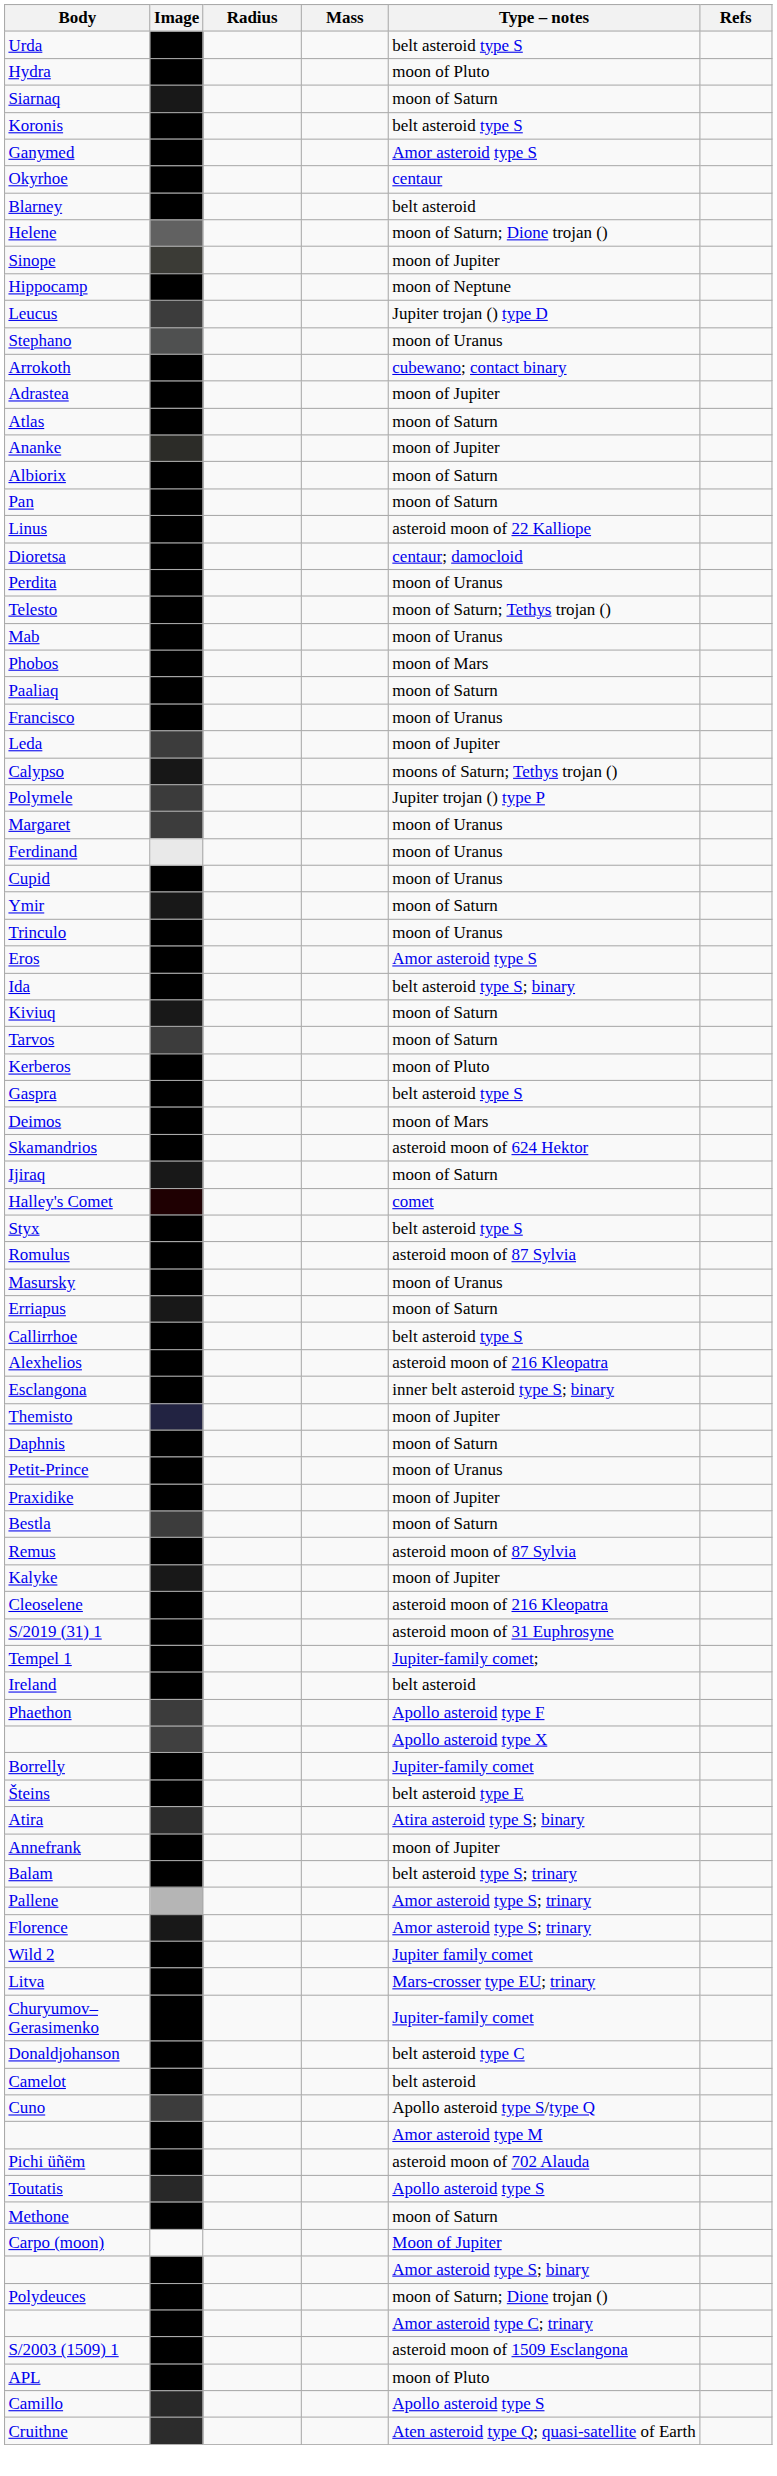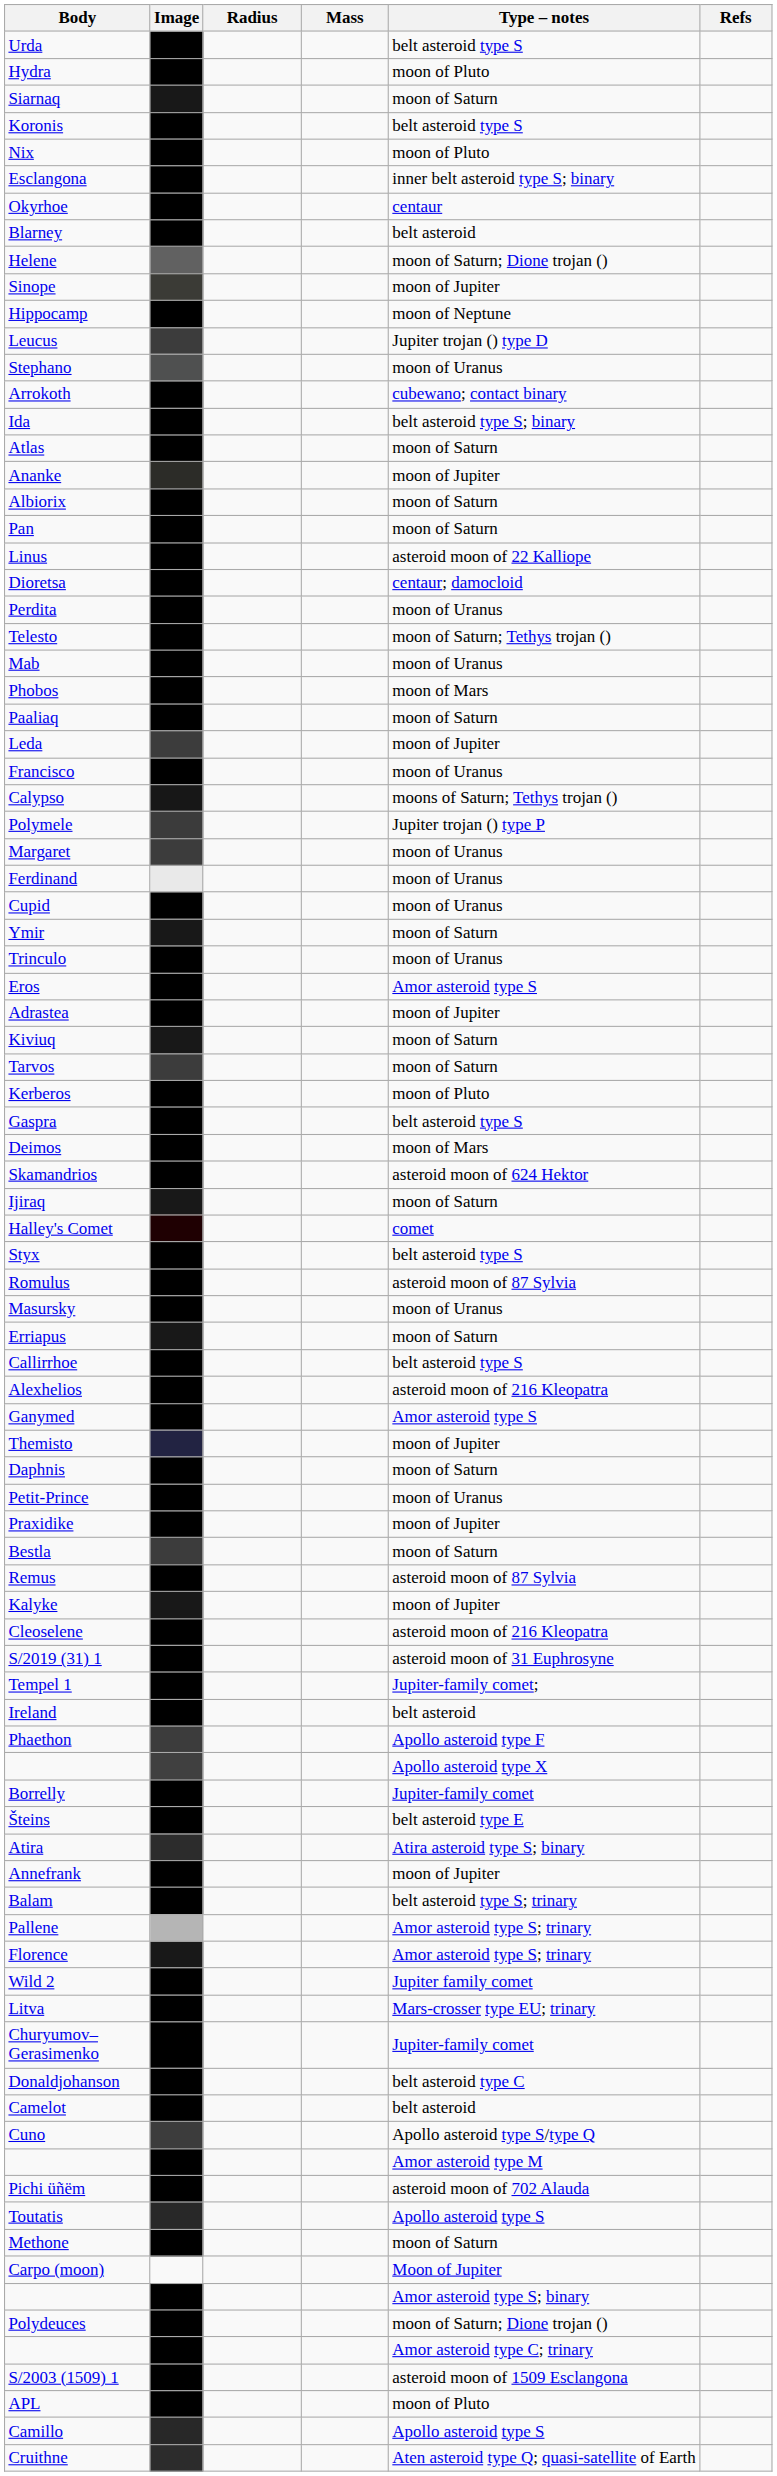 <table class="wikitable sortable sticky-header-multi">
 <tr>
 <th style="font-weight:normal; width:130px;"><strong>Body</strong></th>
 <th class="unsortable">Image</th>
 <th data-sort- type="number"  style="width:85px; font-weight:normal;"><strong>Radius</strong><br><strong></strong></th>
 <th data-sort- type="number" style="width:75px;">Mass<br></th>
 <th>Type – notes</th>
 <th class="unsortable" style="font-weight: normal; width: 3.8em; text-align: center;"><strong>Refs</strong><br><strong></strong><strong></strong></th>
 </tr>
 <tr>
 <td><a href='#'>Urda</a><br></td>
 <td bgcolor=black></td>
 <td align=center></td>
 <td align=center></td>
 <td>belt asteroid <a href='#'>type S</a></td>
 <td align=center></td>
 </tr>
 <tr>
 <td><a href='#'>Hydra</a><br></td>
 <td bgcolor=black></td>
 <td align=center></td>
 <td align=center></td>
 <td>moon of Pluto</td>
 <td align=center></td>
 </tr>
 <tr>
 <td><a href='#'>Siarnaq</a><br></td>
 <td style="background:#181818;"></td>
 <td align=center></td>
 <td align=center></td>
 <td>moon of Saturn</td>
 <td align=center></td>
 </tr>
 <tr>
 <td><a href='#'>Koronis</a><br></td>
 <td bgcolor=black></td>
 <td align=center></td>
 <td align=center></td>
 <td>belt asteroid <a href='#'>type S</a></td>
 <td align=center></td>
 </tr>
 <tr>
-<td><a href='#'>Ganymed</a><br></td>
+<td><a href='#'>Nix</a><br></td>
 <td bgcolor=black></td>
 <td align=center></td>
 <td align=center></td>
-<td><a href='#'>Amor asteroid</a> <a href='#'>type S</a></td>
+<td>moon of Pluto</td>
+<td align=center></td>
+</tr>
+<tr>
+<td><a href='#'>Esclangona</a><br></td>
+<td bgcolor=black></td>
+<td align=center></td>
+<td align=center></td>
+<td>inner belt asteroid <a href='#'>type S</a>; <a href='#'>binary</a></td>
 <td align=center></td>
 </tr>
 <tr>
 <td><a href='#'>Okyrhoe</a><br></td>
 <td bgcolor=black></td>
 <td align=center></td>
 <td align=center></td>
 <td><a href='#'>centaur</a></td>
 <td align=center></td>
 </tr>
 <tr>
 <td><a href='#'>Blarney</a><br></td>
 <td bgcolor=black></td>
 <td align=center></td>
 <td align=center></td>
 <td>belt asteroid</td>
 <td align=center></td>
 </tr>
 <tr>
 <td><a href='#'>Helene</a><br></td>
 <td style="background:#616161;"></td>
 <td align=center></td>
 <td align=center></td>
 <td>moon of Saturn; <a href='#'>Dione</a> trojan ()</td>
 <td align=center></td>
 </tr>
 <tr>
 <td><a href='#'>Sinope</a><br></td>
 <td style="background:#3b3b36;"></td>
 <td align=center></td>
 <td align=center></td>
 <td>moon of Jupiter</td>
 <td align=center></td>
 </tr>
 <tr>
 <td><a href='#'>Hippocamp</a><br></td>
 <td bgcolor=black></td>
 <td align=center></td>
 <td align=center></td>
 <td>moon of Neptune</td>
 <td align=center></td>
 </tr>
 <tr>
 <td><a href='#'>Leucus</a><br></td>
 <td style="background:#3c3c3c;"></td>
 <td align=center></td>
 <td align=center></td>
 <td>Jupiter trojan () <a href='#'>type D</a></td>
 <td align=center></td>
 </tr>
 <tr>
 <td><a href='#'>Stephano</a><br></td>
 <td style="background:#4f5050;"></td>
 <td align=center></td>
 <td align=center></td>
 <td>moon of Uranus</td>
 <td align=center></td>
 </tr>
 <tr>
 <td><a href='#'>Arrokoth</a><br></td>
 <td bgcolor=black></td>
 <td align=center></td>
 <td align=center></td>
 <td><a href='#'>cubewano</a>; <a href='#'>contact binary</a></td>
 <td align=center></td>
 </tr>
 <tr>
-<td><a href='#'>Adrastea</a><br></td>
+<td><a href='#'>Ida</a><br></td>
 <td bgcolor=black></td>
 <td align=center></td>
 <td align=center></td>
-<td>moon of Jupiter</td>
+<td>belt asteroid <a href='#'>type S</a>; <a href='#'>binary</a></td>
 <td align=center></td>
 </tr>
 <tr>
 <td><a href='#'>Atlas</a><br></td>
 <td bgcolor=black></td>
 <td align=center></td>
 <td align=center></td>
 <td>moon of Saturn</td>
 <td align=center></td>
 </tr>
 <tr>
 <td><a href='#'>Ananke</a><br></td>
 <td style="background:#2c2c28;"></td>
 <td align=center></td>
 <td align=center></td>
 <td>moon of Jupiter</td>
 <td align=center></td>
 </tr>
 <tr>
 <td><a href='#'>Albiorix</a><br></td>
 <td bgcolor=black></td>
 <td align=center></td>
 <td align=center></td>
 <td>moon of Saturn</td>
 <td align=center></td>
 </tr>
 <tr>
 <td><a href='#'>Pan</a><br></td>
 <td bgcolor=black></td>
 <td align=center></td>
 <td align=center></td>
 <td>moon of Saturn</td>
 <td align=center></td>
 </tr>
 <tr>
 <td><a href='#'>Linus</a><br></td>
 <td bgcolor=black></td>
 <td align=center></td>
 <td align=center></td>
 <td>asteroid moon of <a href='#'>22 Kalliope</a></td>
 <td align=center></td>
 </tr>
 <tr>
 <td><a href='#'>Dioretsa</a><br></td>
 <td bgcolor=black></td>
 <td align=center></td>
 <td align=center></td>
 <td><a href='#'>centaur</a>; <a href='#'>damocloid</a></td>
 <td align=center></td>
 </tr>
 <tr>
 <td><a href='#'>Perdita</a><br></td>
 <td bgcolor=black></td>
 <td align=center></td>
 <td align=center></td>
 <td>moon of Uranus</td>
 <td align=center></td>
 </tr>
 <tr>
 <td><a href='#'>Telesto</a><br></td>
 <td bgcolor=black></td>
 <td align=center> </td>
 <td align=center></td>
 <td>moon of Saturn; <a href='#'>Tethys</a> trojan ()</td>
 <td align=center></td>
 </tr>
 <tr>
 <td><a href='#'>Mab</a><br></td>
 <td bgcolor=black></td>
 <td align=center></td>
 <td align=center></td>
 <td>moon of Uranus</td>
 <td align=center></td>
 </tr>
 <tr>
 <td><a href='#'>Phobos</a><br></td>
 <td bgcolor=black></td>
 <td align=center></td>
 <td align=center></td>
 <td>moon of Mars</td>
 <td align=center></td>
 </tr>
 <tr>
 <td><a href='#'>Paaliaq</a><br></td>
 <td bgcolor=black></td>
 <td align=center></td>
 <td align=center></td>
 <td>moon of Saturn</td>
 <td align=center></td>
 </tr>
 <tr>
+<td><a href='#'>Leda</a><br></td>
+<td style="background:#3c3c3c;"></td>
+<td align=center></td>
+<td align=center></td>
+<td>moon of Jupiter</td>
+<td align=center></td>
+</tr>
+<tr>
 <td><a href='#'>Francisco</a><br></td>
 <td bgcolor=black></td>
 <td align=center></td>
 <td align=center></td>
 <td>moon of Uranus</td>
-<td align=center></td>
-</tr>
-<tr>
-<td><a href='#'>Leda</a><br></td>
-<td style="background:#3c3c3c;"></td>
-<td align=center></td>
-<td align=center></td>
-<td>moon of Jupiter</td>
 <td align=center></td>
 </tr>
 <tr>
 <td><a href='#'>Calypso</a><br></td>
 <td style="background:#171717;"></td>
 <td align=center> </td>
 <td align=center></td>
 <td>moons of Saturn; <a href='#'>Tethys</a> trojan ()</td>
 <td align=center></td>
 </tr>
 <tr>
 <td><a href='#'>Polymele</a><br></td>
 <td style="background:#3b3b3b;"></td>
 <td align=center></td>
 <td align=center></td>
 <td>Jupiter trojan () <a href='#'>type P</a></td>
 <td align=center></td>
 </tr>
 <tr>
 <td><a href='#'>Margaret</a><br></td>
 <td style="background:#3c3c3c;"></td>
 <td align=center></td>
 <td align=center></td>
 <td>moon of Uranus</td>
 <td align=center></td>
 </tr>
 <tr>
 <td><a href='#'>Ferdinand</a><br></td>
 <td style="background:#e9e9e9;"></td>
 <td align=center></td>
 <td align=center></td>
 <td>moon of Uranus</td>
 <td align=center></td>
 </tr>
 <tr>
 <td><a href='#'>Cupid</a><br></td>
 <td bgcolor=black></td>
 <td align=center></td>
 <td align=center></td>
 <td>moon of Uranus</td>
 <td align=center></td>
 </tr>
 <tr>
 <td><a href='#'>Ymir</a><br></td>
 <td style="background:#181818;"></td>
 <td align=center></td>
 <td align=center></td>
 <td>moon of Saturn</td>
 <td align=center></td>
 </tr>
 <tr>
 <td><a href='#'>Trinculo</a><br></td>
 <td bgcolor=black></td>
 <td align=center></td>
 <td align=center></td>
 <td>moon of Uranus</td>
 <td align=center></td>
 </tr>
 <tr>
 <td><a href='#'>Eros</a><br></td>
 <td bgcolor=black></td>
 <td align=center></td>
 <td align=center></td>
 <td><a href='#'>Amor asteroid</a> <a href='#'>type S</a></td>
 <td align=center></td>
 </tr>
 <tr>
-<td><a href='#'>Ida</a><br></td>
+<td><a href='#'>Adrastea</a><br></td>
 <td bgcolor=black></td>
 <td align=center></td>
 <td align=center></td>
-<td>belt asteroid <a href='#'>type S</a>; <a href='#'>binary</a></td>
+<td>moon of Jupiter</td>
 <td align=center></td>
 </tr>
 <tr>
 <td><a href='#'>Kiviuq</a><br></td>
 <td style="background:#181818;"></td>
 <td align=center></td>
 <td align=center></td>
 <td>moon of Saturn</td>
 <td align=center></td>
 </tr>
 <tr>
 <td><a href='#'>Tarvos</a><br></td>
 <td style="background:#3c3c3c;"></td>
 <td align=center></td>
 <td align=center></td>
 <td>moon of Saturn</td>
 <td align=center></td>
 </tr>
 <tr>
 <td><a href='#'>Kerberos</a><br></td>
 <td bgcolor=black></td>
 <td align=center></td>
 <td align=center></td>
 <td>moon of Pluto</td>
 <td align=center></td>
 </tr>
 <tr>
 <td><a href='#'>Gaspra</a><br></td>
 <td bgcolor=black></td>
 <td align=center></td>
 <td align=center></td>
 <td>belt asteroid <a href='#'>type S</a></td>
 <td align=center></td>
 </tr>
 <tr>
 <td><a href='#'>Deimos</a><br></td>
 <td bgcolor=black></td>
 <td align=center></td>
 <td align=center></td>
 <td>moon of Mars</td>
 <td align=center></td>
 </tr>
 <tr>
 <td><a href='#'>Skamandrios</a><br></td>
 <td bgcolor=black></td>
 <td align=center></td>
 <td align=center></td>
 <td>asteroid moon of <a href='#'>624 Hektor</a></td>
 <td align=center></td>
 </tr>
 <tr>
 <td><a href='#'>Ijiraq</a><br></td>
 <td style="background:#181818;"></td>
 <td align=center></td>
 <td align=center></td>
 <td>moon of Saturn</td>
 <td align=center></td>
 </tr>
 <tr>
 <td><a href='#'>Halley's Comet</a><br></td>
 <td style="background:#1f0002;"></td>
 <td align=center></td>
 <td align=center></td>
 <td><a href='#'>comet</a></td>
 <td align=center></td>
 </tr>
 <tr>
 <td><a href='#'>Styx</a><br></td>
 <td bgcolor=black></td>
 <td align=center></td>
 <td align=center></td>
 <td>belt asteroid <a href='#'>type S</a></td>
 <td align=center></td>
 </tr>
 <tr>
 <td><a href='#'>Romulus</a><br></td>
 <td bgcolor=black></td>
 <td align=center></td>
 <td align=center></td>
 <td>asteroid moon of <a href='#'>87 Sylvia</a></td>
 <td align=center></td>
 </tr>
 <tr>
 <td><a href='#'>Masursky</a><br></td>
 <td bgcolor=black></td>
 <td align=center></td>
 <td align=center></td>
 <td>moon of Uranus</td>
 <td align=center></td>
 </tr>
 <tr>
 <td><a href='#'>Erriapus</a><br></td>
 <td style="background:#181818;"></td>
 <td align=center></td>
 <td align=center></td>
 <td>moon of Saturn</td>
 <td align=center></td>
 </tr>
 <tr>
 <td><a href='#'>Callirrhoe</a><br></td>
 <td bgcolor=black></td>
 <td align=center></td>
 <td align=center></td>
 <td>belt asteroid <a href='#'>type S</a></td>
 <td align=center></td>
 </tr>
 <tr>
 <td><a href='#'>Alexhelios</a><br></td>
 <td bgcolor=black></td>
 <td align=center></td>
 <td align=center></td>
 <td>asteroid moon of <a href='#'>216 Kleopatra</a></td>
 <td align=center></td>
 </tr>
 <tr>
-<td><a href='#'>Esclangona</a><br></td>
+<td><a href='#'>Ganymed</a><br></td>
 <td bgcolor=black></td>
 <td align=center></td>
 <td align=center></td>
-<td>inner belt asteroid <a href='#'>type S</a>; <a href='#'>binary</a></td>
+<td><a href='#'>Amor asteroid</a> <a href='#'>type S</a></td>
 <td align=center></td>
 </tr>
 <tr>
 <td><a href='#'>Themisto</a><br></td>
 <td style="background:#222342;"></td>
 <td align=center></td>
 <td align=center></td>
 <td>moon of Jupiter</td>
 <td align=center></td>
 </tr>
 <tr>
 <td><a href='#'>Daphnis</a><br></td>
 <td bgcolor=black></td>
 <td align=center></td>
 <td align=center></td>
 <td>moon of Saturn</td>
 <td align=center></td>
 </tr>
 <tr>
 <td><a href='#'>Petit-Prince</a><br></td>
 <td bgcolor=black></td>
 <td align=center></td>
 <td align=center></td>
 <td>moon of Uranus</td>
 <td align=center></td>
 </tr>
 <tr>
 <td><a href='#'>Praxidike</a><br></td>
 <td bgcolor=black></td>
 <td align=center></td>
 <td align=center></td>
 <td>moon of Jupiter</td>
 <td align=center></td>
 </tr>
 <tr>
 <td><a href='#'>Bestla</a><br></td>
 <td style="background:#3c3c3c;"></td>
 <td align=center></td>
 <td align=center></td>
 <td>moon of Saturn</td>
 <td align=center></td>
 </tr>
 <tr>
 <td><a href='#'>Remus</a><br></td>
 <td bgcolor=black></td>
 <td align=center></td>
 <td align=center></td>
 <td>asteroid moon of <a href='#'>87 Sylvia</a></td>
 <td align=center></td>
 </tr>
 <tr>
 <td><a href='#'>Kalyke</a><br></td>
 <td style="background:#181818;"></td>
 <td align=center></td>
 <td align=center></td>
 <td>moon of Jupiter</td>
 <td align=center></td>
 </tr>
 <tr>
 <td><a href='#'>Cleoselene</a><br></td>
 <td bgcolor=black></td>
 <td align=center></td>
 <td align=center></td>
 <td>asteroid moon of <a href='#'>216 Kleopatra</a></td>
 <td align=center></td>
 </tr>
 <tr>
 <td><a href='#'>S/2019 (31) 1</a><br></td>
 <td bgcolor=black></td>
 <td align=center></td>
 <td align=center></td>
 <td>asteroid moon of <a href='#'>31 Euphrosyne</a></td>
 <td align=center></td>
 </tr>
 <tr>
 <td><a href='#'>Tempel 1</a><br></td>
 <td bgcolor=black></td>
 <td align=center></td>
 <td align=center></td>
 <td><a href='#'>Jupiter-family comet</a>; </td>
 <td align=center></td>
 </tr>
 <tr>
 <td><a href='#'>Ireland</a><br></td>
 <td bgcolor=black></td>
 <td align=center></td>
 <td align=center></td>
 <td>belt asteroid</td>
 <td align=center></td>
 </tr>
 <tr>
 <td><a href='#'>Phaethon</a><br></td>
 <td style="background:#3c3c3c;"></td>
 <td align=center></td>
 <td align=center></td>
 <td><a href='#'>Apollo asteroid</a> <a href='#'>type F</a></td>
 <td align=center></td>
 </tr>
 <tr>
 <td><br></td>
 <td style="background:#404040;"></td>
 <td align=center></td>
 <td align=center></td>
 <td><a href='#'>Apollo asteroid</a> <a href='#'>type X</a></td>
 <td align=center></td>
 </tr>
 <tr>
 <td><a href='#'>Borrelly</a><br></td>
 <td bgcolor=black></td>
 <td align=center></td>
 <td align=center></td>
 <td><a href='#'>Jupiter-family comet</a></td>
 <td align=center></td>
 </tr>
 <tr>
 <td><a href='#'>Šteins</a><br></td>
 <td bgcolor=black></td>
 <td align=center></td>
 <td align=center></td>
 <td>belt asteroid <a href='#'>type E</a></td>
 <td align=center></td>
 </tr>
 <tr>
 <td><a href='#'>Atira</a><br></td>
 <td style="background:#2c2c2c;"></td>
 <td align=center></td>
 <td align=center></td>
 <td><a href='#'>Atira asteroid</a> <a href='#'>type S</a>; <a href='#'>binary</a></td>
 <td align=center></td>
 </tr>
 <tr>
 <td><a href='#'>Annefrank</a><br></td>
 <td bgcolor=black></td>
 <td align=center></td>
 <td align=center></td>
 <td>moon of Jupiter</td>
 <td align=center></td>
 </tr>
 <tr>
 <td><a href='#'>Balam</a><br></td>
 <td bgcolor=black></td>
 <td align=center></td>
 <td align=center></td>
 <td>belt asteroid <a href='#'>type S</a>; <a href='#'>trinary</a></td>
 <td align=center></td>
 </tr>
 <tr>
 <td><a href='#'>Pallene</a><br></td>
 <td style="background:#b5b5b5;"></td>
 <td align=center></td>
 <td align=center></td>
 <td><a href='#'>Amor asteroid</a> <a href='#'>type S</a>; <a href='#'>trinary</a></td>
 <td align=center></td>
 </tr>
 <tr>
 <td><a href='#'>Florence</a><br></td>
 <td style="background:#181818;"></td>
 <td align=center></td>
 <td align=center></td>
 <td><a href='#'>Amor asteroid</a> <a href='#'>type S</a>; <a href='#'>trinary</a></td>
 <td align=center></td>
 </tr>
 <tr>
 <td><a href='#'>Wild 2</a><br></td>
 <td bgcolor=black></td>
 <td align=center></td>
 <td align=center></td>
 <td><a href='#'>Jupiter family comet</a></td>
 <td align=center></td>
 </tr>
 <tr>
 <td><a href='#'>Litva</a><br></td>
 <td bgcolor=black></td>
 <td align=center></td>
 <td align=center></td>
 <td><a href='#'>Mars-crosser</a> <a href='#'>type EU</a>; <a href='#'>trinary</a></td>
 <td align=center></td>
 </tr>
 <tr>
 <td><a href='#'>Churyumov–Gerasimenko</a><br></td>
 <td bgcolor=black></td>
 <td align=center></td>
 <td align=center></td>
 <td><a href='#'>Jupiter-family comet</a></td>
 <td align=center></td>
 </tr>
 <tr>
 <td><a href='#'>Donaldjohanson</a><br></td>
 <td bgcolor=black></td>
 <td align=center></td>
 <td align=center></td>
 <td>belt asteroid <a href='#'>type C</a></td>
 <td align=center></td>
 </tr>
 <tr>
 <td><a href='#'>Camelot</a><br></td>
 <td bgcolor=black></td>
 <td align=center></td>
 <td align=center></td>
 <td>belt asteroid</td>
 <td align=center></td>
 </tr>
 <tr>
 <td><a href='#'>Cuno</a><br></td>
 <td style="background:#3c3c3c;"></td>
 <td align=center></td>
 <td align=center></td>
 <td>Apollo asteroid <a href='#'>type S</a>/<a href='#'>type Q</a></td>
 <td align=center></td>
 </tr>
 <tr>
 <td><br></td>
 <td bgcolor=black></td>
 <td align=center></td>
 <td align=center></td>
 <td><a href='#'>Amor asteroid</a> <a href='#'>type M</a></td>
 <td align=center></td>
 </tr>
 <tr>
 <td><a href='#'>Pichi üñëm</a><br></td>
 <td bgcolor=black></td>
 <td align=center></td>
 <td align=center></td>
 <td>asteroid moon of <a href='#'>702 Alauda</a></td>
 <td align=center></td>
 </tr>
 <tr>
 <td><a href='#'>Toutatis</a><br></td>
 <td style="background:#282828;"></td>
 <td align=center></td>
 <td align=center></td>
 <td><a href='#'>Apollo asteroid</a> <a href='#'>type S</a></td>
 <td align=center></td>
 </tr>
 <tr>
 <td><a href='#'>Methone</a><br></td>
 <td bgcolor=black></td>
 <td align=center></td>
 <td align=center></td>
 <td>moon of Saturn</td>
 <td align=center></td>
 </tr>
 <tr>
 <td><a href='#'>Carpo (moon)</a><br></td>
 <td></td>
 <td align=center></td>
 <td align=center></td>
 <td><a href='#'>Moon of Jupiter</a></td>
 </tr>
 <tr>
 <td><br></td>
 <td bgcolor=black></td>
 <td align=center></td>
 <td align=center></td>
 <td><a href='#'>Amor asteroid</a> <a href='#'>type S</a>; <a href='#'>binary</a></td>
 <td align=center></td>
 </tr>
 <tr>
 <td><a href='#'>Polydeuces</a><br></td>
 <td bgcolor=black></td>
 <td align=center></td>
 <td align=center></td>
 <td>moon of Saturn; <a href='#'>Dione</a> trojan ()</td>
 <td align=center></td>
 </tr>
 <tr>
 <td><br></td>
 <td bgcolor=black></td>
 <td align=center></td>
 <td align=center></td>
 <td><a href='#'>Amor asteroid</a> <a href='#'>type C</a>; <a href='#'>trinary</a></td>
 <td align=center></td>
 </tr>
 <tr>
 <td><a href='#'>S/2003 (1509) 1</a><br></td>
 <td bgcolor=black></td>
 <td align=center></td>
 <td align=center></td>
 <td>asteroid moon of <a href='#'>1509 Esclangona</a></td>
 <td align=center></td>
 </tr>
 <tr>
 <td><a href='#'>APL</a><br></td>
 <td bgcolor=black></td>
 <td align=center></td>
 <td align=center></td>
 <td>moon of Pluto</td>
 <td align=center></td>
 </tr>
 <tr>
 <td><a href='#'>Camillo</a><br></td>
 <td style="background:#282828;"></td>
 <td align=center></td>
 <td align=center></td>
 <td><a href='#'>Apollo asteroid</a> <a href='#'>type S</a></td>
 <td align=center></td>
 </tr>
 <tr>
 <td><a href='#'>Cruithne</a><br></td>
 <td style="background:#2c2c2c;"></td>
 <td align=center></td>
 <td align=center></td>
 <td><a href='#'>Aten asteroid</a> <a href='#'>type Q</a>; <a href='#'>quasi-satellite</a> of Earth</td>
 <td align=center></td>
 </tr>
 </table>
